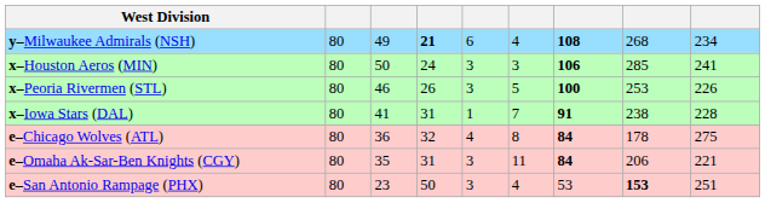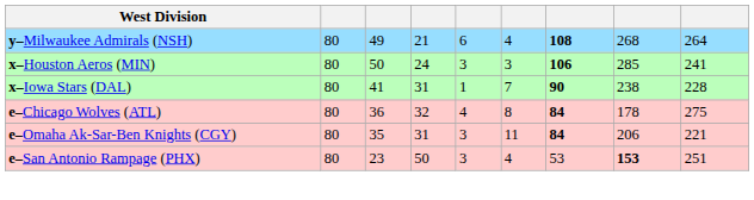 <table class="wikitable" style="width:50em">
 <tr>
 <th width="35%">West Division</th>
 <th width="5%"></th>
 <th width="5%"></th>
 <th width="5%"></th>
 <th width="5%"></th>
 <th width="5%"></th>
 <th width="7.5%"></th>
 <th width="7.5%"></th>
 <th width="7.5%"></th>
 </tr>
 <tr bgcolor="#97DEFF">
 <td><strong>y–</strong><a href='#'>Milwaukee Admirals</a> (<a href='#'>NSH</a>)</td>
 <td>80</td>
 <td>49</td>
-<td><strong>21</strong></td>
+<td>21</td>
 <td>6</td>
 <td>4</td>
 <td><strong>108</strong></td>
 <td>268</td>
-<td>234</td>
+<td>264</td>
 </tr>
 <tr bgcolor="#bbffbb">
 <td><strong>x–</strong><a href='#'>Houston Aeros</a> (<a href='#'>MIN</a>)</td>
 <td>80</td>
 <td>50</td>
 <td>24</td>
 <td>3</td>
 <td>3</td>
 <td><strong>106</strong></td>
 <td>285</td>
 <td>241</td>
 </tr>
 <tr bgcolor="#bbffbb">
-<td><strong>x–</strong><a href='#'>Peoria Rivermen</a> (<a href='#'>STL</a>)</td>
-<td>80</td>
-<td>46</td>
-<td>26</td>
-<td>3</td>
-<td>5</td>
-<td><strong>100</strong></td>
-<td>253</td>
-<td>226</td>
-</tr>
-<tr bgcolor="#bbffbb">
 <td><strong>x–</strong><a href='#'>Iowa Stars</a> (<a href='#'>DAL</a>)</td>
 <td>80</td>
 <td>41</td>
 <td>31</td>
 <td>1</td>
 <td>7</td>
-<td><strong>91</strong></td>
+<td><strong>90</strong></td>
 <td>238</td>
 <td>228</td>
 </tr>
 <tr bgcolor=#ffcccc>
 <td><strong>e–</strong><a href='#'>Chicago Wolves</a> (<a href='#'>ATL</a>)</td>
 <td>80</td>
 <td>36</td>
 <td>32</td>
 <td>4</td>
 <td>8</td>
 <td><strong>84</strong></td>
 <td>178</td>
 <td>275</td>
 </tr>
 <tr bgcolor=#ffcccc>
 <td><strong>e–</strong><a href='#'>Omaha Ak-Sar-Ben Knights</a> (<a href='#'>CGY</a>)</td>
 <td>80</td>
 <td>35</td>
 <td>31</td>
 <td>3</td>
 <td>11</td>
 <td><strong>84</strong></td>
 <td>206</td>
 <td>221</td>
 </tr>
 <tr bgcolor=#ffcccc>
 <td><strong>e–</strong><a href='#'>San Antonio Rampage</a> (<a href='#'>PHX</a>)</td>
 <td>80</td>
 <td>23</td>
 <td>50</td>
 <td>3</td>
 <td>4</td>
 <td>53</td>
 <td><strong>153</strong></td>
 <td>251</td>
 </tr>
 </table>
